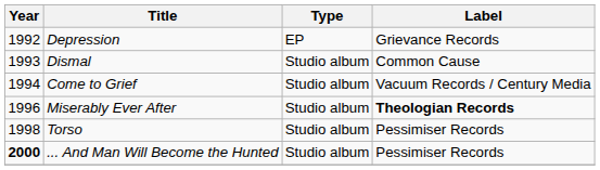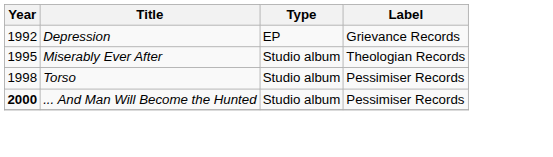 <table class="wikitable">
 <tr>
 <th>Year</th>
 <th>Title</th>
 <th>Type</th>
 <th>Label</th>
 </tr>
 <tr>
 <td>1992</td>
 <td><em>Depression</em></td>
 <td>EP</td>
 <td>Grievance Records</td>
 </tr>
 <tr>
-<td>1993</td>
-<td><em>Dismal</em></td>
-<td>Studio album</td>
-<td>Common Cause</td>
-</tr>
-<tr>
-<td>1994</td>
-<td><em>Come to Grief</em></td>
-<td>Studio album</td>
-<td>Vacuum Records / Century Media</td>
-</tr>
-<tr>
-<td>1996</td>
+<td>1995</td>
 <td><em>Miserably Ever After</em></td>
 <td>Studio album</td>
-<td><strong>Theologian Records</strong></td>
+<td>Theologian Records</td>
 </tr>
 <tr>
 <td>1998</td>
 <td><em>Torso</em></td>
 <td>Studio album</td>
 <td>Pessimiser Records</td>
 </tr>
 <tr>
 <td><strong>2000</strong></td>
 <td><em> ... And Man Will Become the Hunted</em></td>
 <td>Studio album</td>
 <td>Pessimiser Records</td>
 </tr>
 <tr>
 </tr>
 </table>
